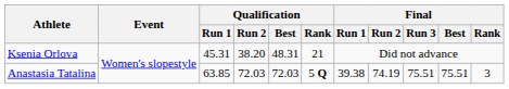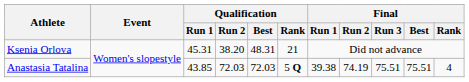 <table class=wikitable style="text-align:center; font-size:90%">
 <tr>
 <th rowspan=2>Athlete</th>
 <th rowspan=2>Event</th>
 <th colspan=4>Qualification</th>
 <th colspan=5>Final</th>
 </tr>
 <tr style="font-size:95%">
 <th>Run 1</th>
 <th>Run 2</th>
 <th>Best</th>
 <th>Rank</th>
 <th>Run 1</th>
 <th>Run 2</th>
 <th>Run 3</th>
 <th>Best</th>
 <th>Rank</th>
 </tr>
 <tr>
 <td align=left><a href='#'>Ksenia Orlova</a></td>
 <td align=left rowspan=2><a href='#'>Women's slopestyle</a></td>
 <td>45.31</td>
 <td>38.20</td>
 <td>48.31</td>
 <td>21</td>
 <td colspan=5>Did not advance</td>
 </tr>
 <tr>
 <td align=left><a href='#'>Anastasia Tatalina</a></td>
-<td>63.85</td>
+<td>43.85</td>
 <td>72.03</td>
 <td>72.03</td>
 <td>5 <strong>Q</strong></td>
 <td>39.38</td>
 <td>74.19</td>
 <td>75.51</td>
 <td>75.51</td>
-<td>3</td>
+<td>4</td>
 </tr>
 </table>
